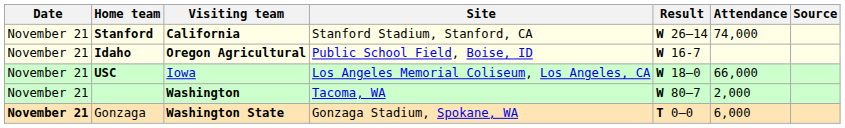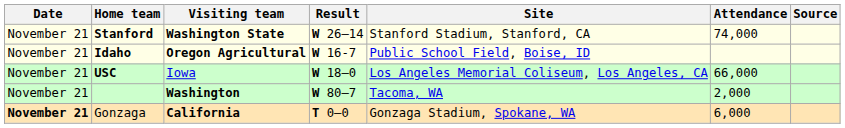 <table class="wikitable" style="font-size:95%;">
 <tr>
 <th>Date</th>
 <th>Home team</th>
 <th>Visiting team</th>
+<th>Result</th>
 <th>Site</th>
-<th>Result</th>
 <th>Attendance</th>
 <th class="unsortable">Source</th>
 </tr>
 <tr bgcolor=#ffffe6>
 <td>November 21</td>
 <td><strong>Stanford</strong></td>
-<td><strong>California</strong></td>
+<td><strong>Washington State</strong></td>
+<td><strong>W</strong> 26–14</td>
 <td>Stanford Stadium, Stanford, CA</td>
-<td><strong>W</strong> 26–14</td>
 <td>74,000</td>
 <td></td>
 </tr>
 <tr bgcolor=#ffffe6>
 <td>November 21</td>
 <td><strong>Idaho</strong></td>
 <td><strong>Oregon Agricultural</strong></td>
+<td><strong>W</strong> 16-7</td>
 <td><a href='#'>Public School Field</a>, <a href='#'>Boise, ID</a></td>
-<td><strong>W</strong> 16-7</td>
 <td></td>
 <td></td>
 </tr>
 <tr bgcolor=ccffcc>
 <td>November 21</td>
 <td><strong>USC</strong></td>
 <td><a href='#'>Iowa</a></td>
+<td><strong>W</strong> 18–0</td>
 <td><a href='#'>Los Angeles Memorial Coliseum</a>, <a href='#'>Los Angeles, CA</a></td>
-<td><strong>W</strong> 18–0</td>
 <td>66,000</td>
 <td></td>
 </tr>
 <tr bgcolor=ccffcc>
 <td>November 21</td>
 <td></td>
 <td><strong>Washington</strong></td>
+<td><strong>W</strong> 80–7</td>
 <td><a href='#'>Tacoma, WA</a></td>
-<td><strong>W</strong> 80–7</td>
 <td>2,000</td>
 <td></td>
 </tr>
 <tr bgcolor=#FFE5B4>
 <td><strong>November 21</strong></td>
 <td>Gonzaga</td>
-<td><strong>Washington State</strong></td>
+<td><strong>California</strong></td>
+<td><strong>T</strong>  0–0</td>
 <td>Gonzaga Stadium, <a href='#'>Spokane, WA</a></td>
-<td><strong>T</strong>  0–0</td>
 <td>6,000</td>
 <td></td>
 </tr>
 </table>
